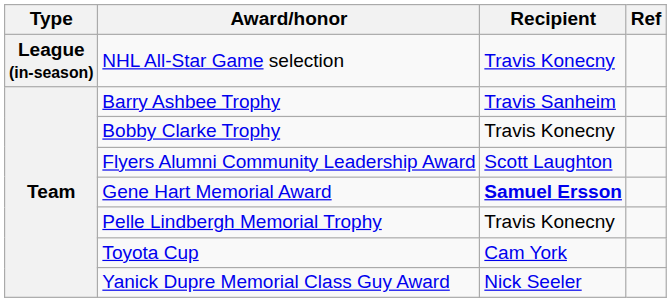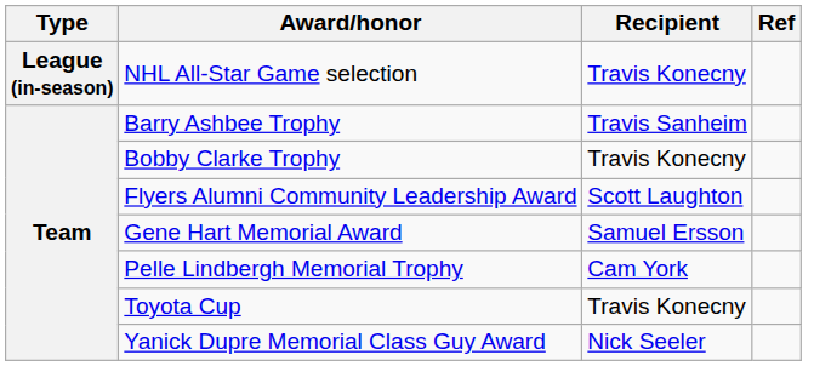 <table class="wikitable">
 <tr>
 <th scope="col">Type</th>
 <th scope="col">Award/honor</th>
 <th scope="col">Recipient</th>
 <th scope="col">Ref</th>
 </tr>
 <tr>
 <th scope="row">League<br><small>(in-season)</small></th>
 <td><a href='#'>NHL All-Star Game</a> selection</td>
 <td><a href='#'>Travis Konecny</a></td>
 <td></td>
 </tr>
 <tr>
 <th scope="row" rowspan="7">Team</th>
 <td><a href='#'>Barry Ashbee Trophy</a></td>
 <td><a href='#'>Travis Sanheim</a></td>
 <td></td>
 </tr>
 <tr>
 <td><a href='#'>Bobby Clarke Trophy</a></td>
 <td>Travis Konecny</td>
 <td></td>
 </tr>
 <tr>
 <td><a href='#'>Flyers Alumni Community Leadership Award</a></td>
 <td><a href='#'>Scott Laughton</a></td>
 <td></td>
 </tr>
 <tr>
 <td><a href='#'>Gene Hart Memorial Award</a></td>
-<td><strong><a href='#'>Samuel Ersson</a></strong></td>
+<td><a href='#'>Samuel Ersson</a></td>
 <td></td>
 </tr>
 <tr>
 <td><a href='#'>Pelle Lindbergh Memorial Trophy</a></td>
-<td>Travis Konecny</td>
+<td><a href='#'>Cam York</a></td>
 <td></td>
 </tr>
 <tr>
 <td><a href='#'>Toyota Cup</a></td>
-<td><a href='#'>Cam York</a></td>
+<td>Travis Konecny</td>
 <td></td>
 </tr>
 <tr>
 <td><a href='#'>Yanick Dupre Memorial Class Guy Award</a></td>
 <td><a href='#'>Nick Seeler</a></td>
 <td></td>
 </tr>
 </table>
